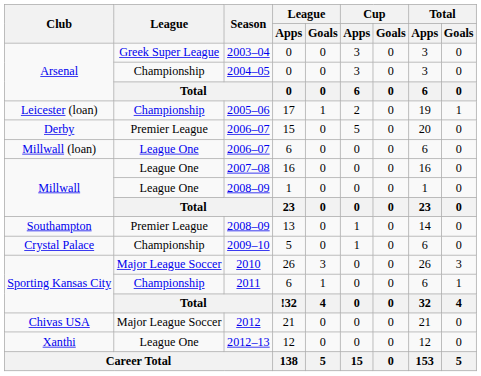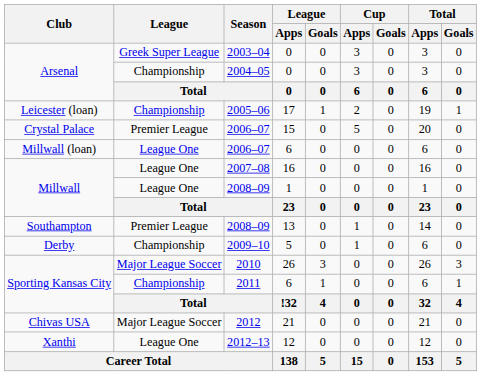 <table class="wikitable" style="text-align: center;">
 <tr>
 <th rowspan="2">Club</th>
 <th rowspan="2">League</th>
 <th rowspan="2">Season</th>
 <th colspan="2">League</th>
 <th colspan="2">Cup</th>
 <th colspan="2">Total</th>
 </tr>
 <tr>
 <th>Apps</th>
 <th>Goals</th>
 <th>Apps</th>
 <th>Goals</th>
 <th>Apps</th>
 <th>Goals</th>
 </tr>
 <tr>
 <td rowspan="3"><a href='#'>Arsenal</a></td>
 <td><a href='#'>Greek Super League</a></td>
 <td><a href='#'>2003–04</a></td>
 <td>0</td>
 <td>0</td>
 <td>3</td>
 <td>0</td>
 <td>3</td>
 <td>0</td>
 </tr>
 <tr>
 <td>Championship</td>
 <td><a href='#'>2004–05</a></td>
 <td>0</td>
 <td>0</td>
 <td>3</td>
 <td>0</td>
 <td>3</td>
 <td>0</td>
 </tr>
 <tr>
 <th colspan="2">Total</th>
 <th>0</th>
 <th>0</th>
 <th>6</th>
 <th>0</th>
 <th>6</th>
 <th>0</th>
 </tr>
 <tr>
 <td><a href='#'>Leicester</a> (loan)</td>
 <td><a href='#'>Championship</a></td>
 <td><a href='#'>2005–06</a></td>
 <td>17</td>
 <td>1</td>
 <td>2</td>
 <td>0</td>
 <td>19</td>
 <td>1</td>
 </tr>
 <tr>
-<td><a href='#'>Derby</a></td>
+<td><a href='#'>Crystal Palace</a></td>
 <td>Premier League</td>
 <td><a href='#'>2006–07</a></td>
 <td>15</td>
 <td>0</td>
 <td>5</td>
 <td>0</td>
 <td>20</td>
 <td>0</td>
 </tr>
 <tr>
 <td><a href='#'>Millwall</a> (loan)</td>
 <td><a href='#'>League One</a></td>
 <td><a href='#'>2006–07</a></td>
 <td>6</td>
 <td>0</td>
 <td>0</td>
 <td>0</td>
 <td>6</td>
 <td>0</td>
 </tr>
 <tr>
 <td rowspan="3"><a href='#'>Millwall</a></td>
 <td>League One</td>
 <td><a href='#'>2007–08</a></td>
 <td>16</td>
 <td>0</td>
 <td>0</td>
 <td>0</td>
 <td>16</td>
 <td>0</td>
 </tr>
 <tr>
 <td>League One</td>
 <td><a href='#'>2008–09</a></td>
 <td>1</td>
 <td>0</td>
 <td>0</td>
 <td>0</td>
 <td>1</td>
 <td>0</td>
 </tr>
 <tr>
 <th colspan="2">Total</th>
 <th>23</th>
 <th>0</th>
 <th>0</th>
 <th>0</th>
 <th>23</th>
 <th>0</th>
 </tr>
 <tr>
 <td><a href='#'>Southampton</a></td>
 <td>Premier League</td>
 <td><a href='#'>2008–09</a></td>
 <td>13</td>
 <td>0</td>
 <td>1</td>
 <td>0</td>
 <td>14</td>
 <td>0</td>
 </tr>
 <tr>
-<td><a href='#'>Crystal Palace</a></td>
+<td><a href='#'>Derby</a></td>
 <td>Championship</td>
 <td><a href='#'>2009–10</a></td>
 <td>5</td>
 <td>0</td>
 <td>1</td>
 <td>0</td>
 <td>6</td>
 <td>0</td>
 </tr>
 <tr>
 <td rowspan="3"><a href='#'>Sporting Kansas City</a></td>
 <td><a href='#'>Major League Soccer</a></td>
 <td><a href='#'>2010</a></td>
 <td>26</td>
 <td>3</td>
 <td>0</td>
 <td>0</td>
 <td>26</td>
 <td>3</td>
 </tr>
 <tr>
 <td><a href='#'>Championship</a></td>
 <td><a href='#'>2011</a></td>
 <td>6</td>
 <td>1</td>
 <td>0</td>
 <td>0</td>
 <td>6</td>
 <td>1</td>
 </tr>
 <tr>
 <th colspan="2">Total</th>
 <th>!32</th>
 <th>4</th>
 <th>0</th>
 <th>0</th>
 <th>32</th>
 <th>4</th>
 </tr>
 <tr>
 <td><a href='#'>Chivas USA</a></td>
 <td>Major League Soccer</td>
 <td><a href='#'>2012</a></td>
 <td>21</td>
 <td>0</td>
 <td>0</td>
 <td>0</td>
 <td>21</td>
 <td>0</td>
 </tr>
 <tr>
 <td><a href='#'>Xanthi</a></td>
 <td>League One</td>
 <td><a href='#'>2012–13</a></td>
 <td>12</td>
 <td>0</td>
 <td>0</td>
 <td>0</td>
 <td>12</td>
 <td>0</td>
 </tr>
 <tr>
 <th colspan="3">Career Total</th>
 <th>138</th>
 <th>5</th>
 <th>15</th>
 <th>0</th>
 <th>153</th>
 <th>5</th>
 </tr>
 </table>
